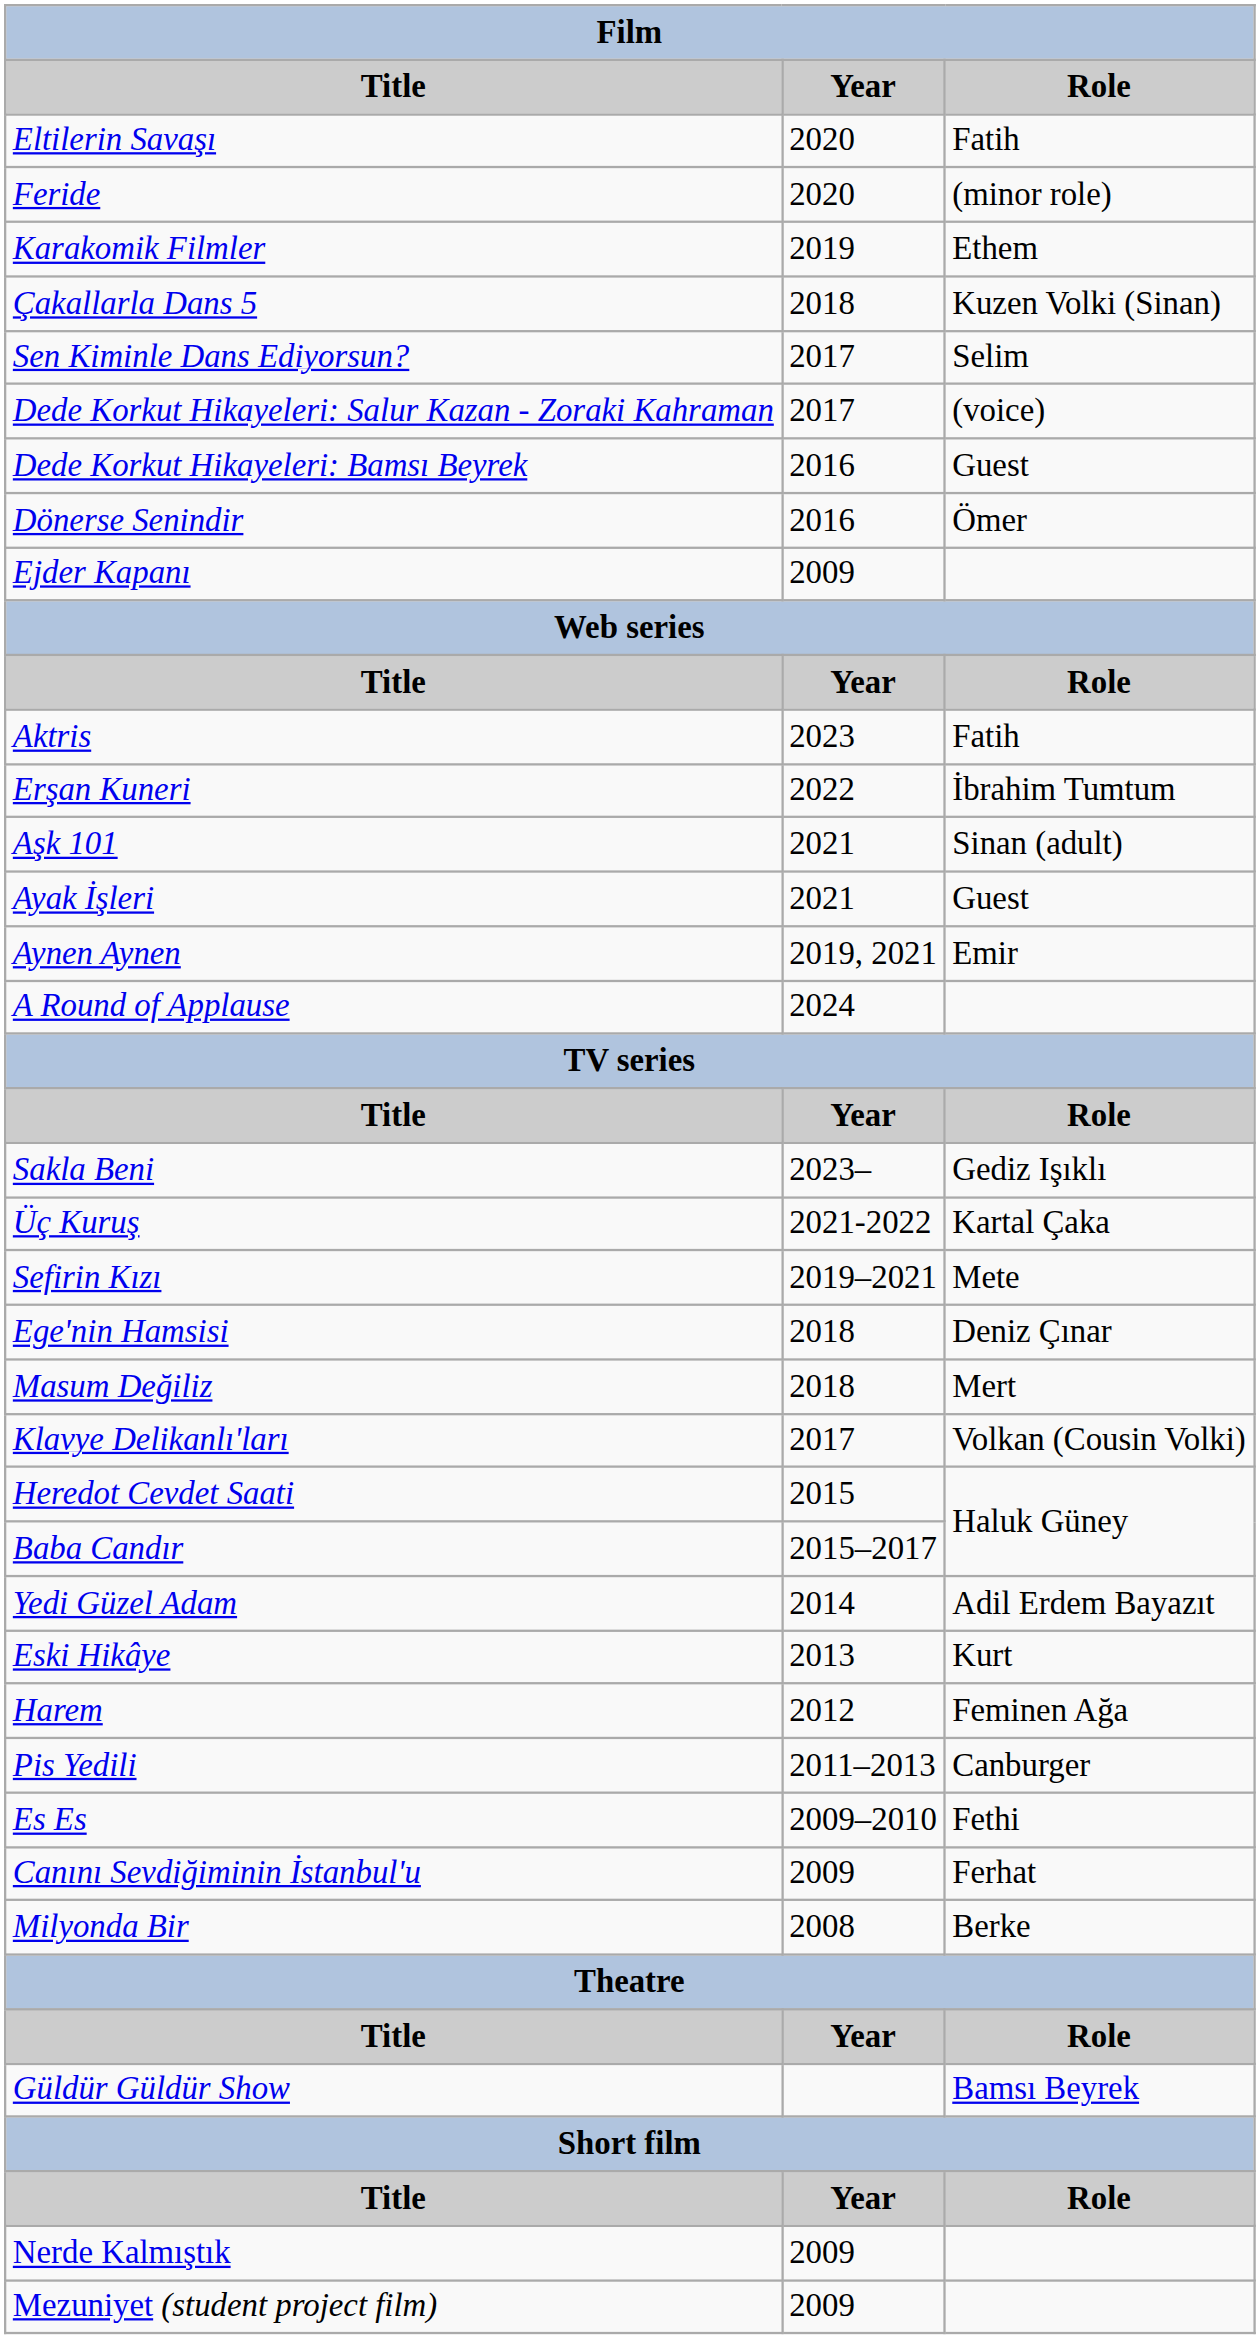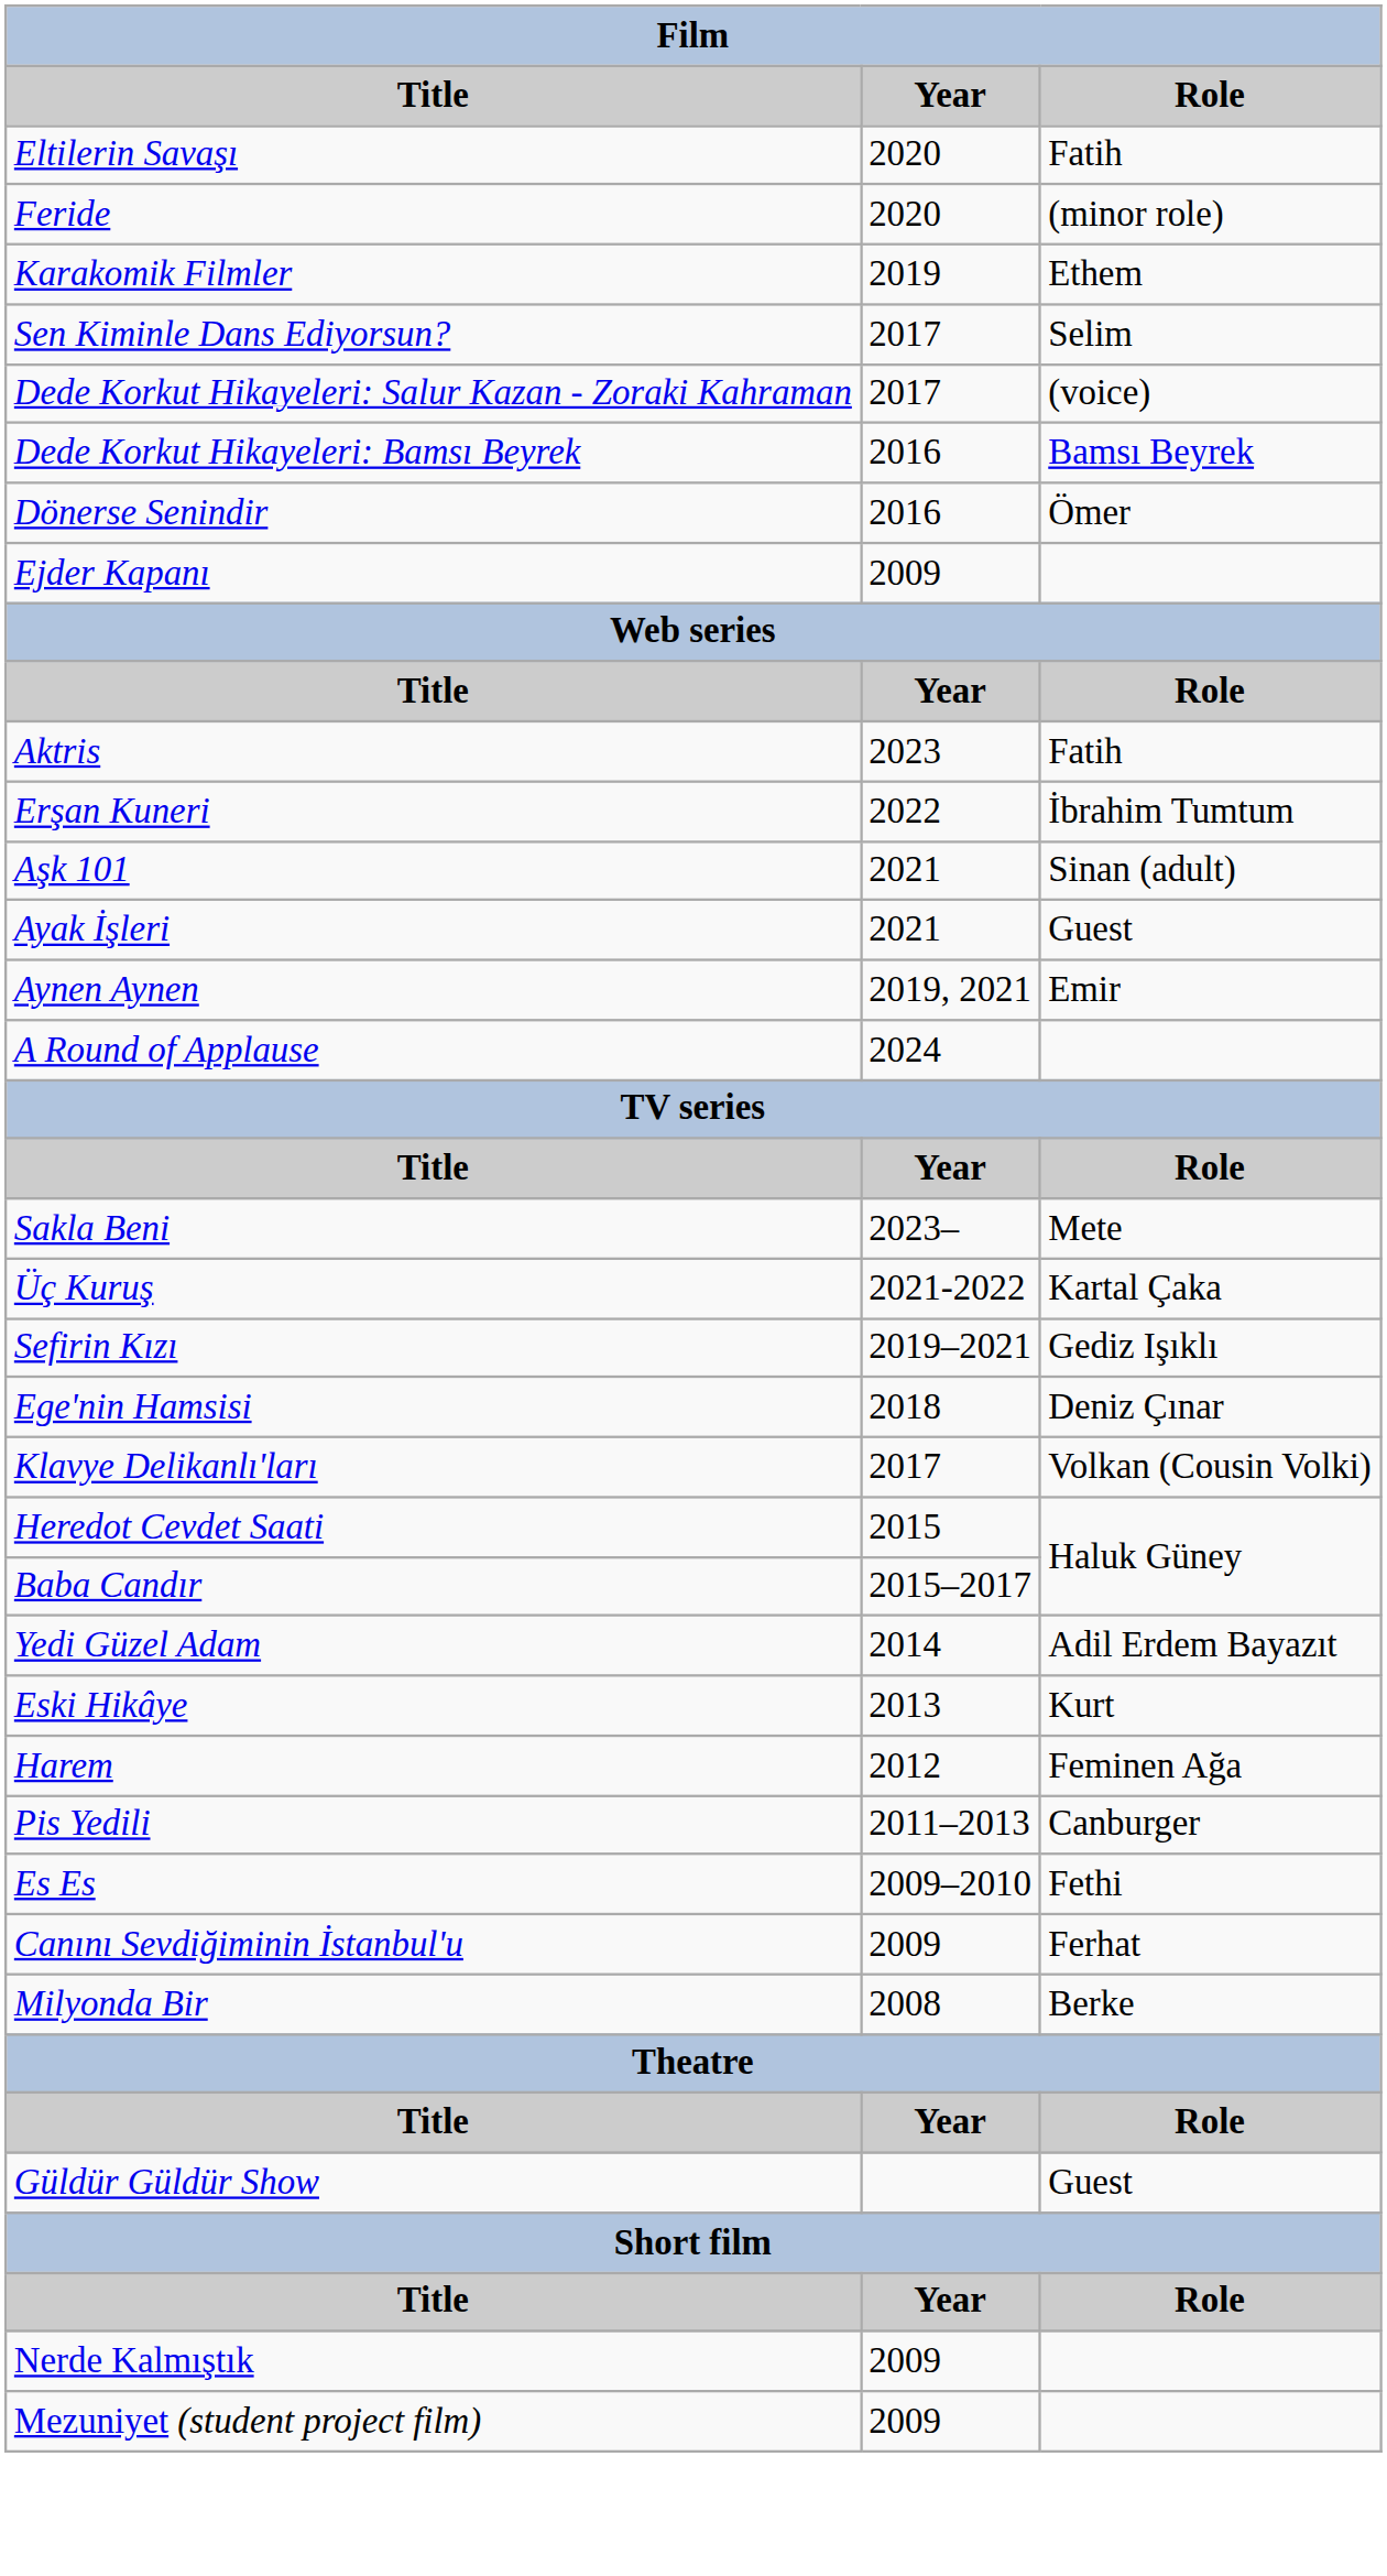 <table class="wikitable" style="font-size:90%">
 <tr>
 <th colspan="3" style="background:LightSteelBlue">Film</th>
 </tr>
 <tr>
 <th style="background:#CCCCCC">Title</th>
 <th style="background:#CCCCCC">Year</th>
 <th style="background:#CCCCCC">Role</th>
 </tr>
 <tr>
 <td><em><a href='#'>Eltilerin Savaşı</a></em></td>
 <td>2020</td>
 <td>Fatih</td>
 </tr>
 <tr>
 <td><em><a href='#'>Feride</a></em></td>
 <td>2020</td>
 <td>(minor role)</td>
 </tr>
 <tr>
 <td><em><a href='#'>Karakomik Filmler</a></em></td>
 <td>2019</td>
 <td>Ethem</td>
 </tr>
 <tr>
-<td><em><a href='#'>Çakallarla Dans 5</a></em></td>
-<td>2018</td>
-<td>Kuzen Volki (Sinan)</td>
-</tr>
-<tr>
 <td><em><a href='#'>Sen Kiminle Dans Ediyorsun?</a></em></td>
 <td>2017</td>
 <td>Selim</td>
 </tr>
 <tr>
 <td><em><a href='#'>Dede Korkut Hikayeleri: Salur Kazan - Zoraki Kahraman</a></em></td>
 <td>2017</td>
 <td>(voice)</td>
 </tr>
 <tr>
 <td><em><a href='#'>Dede Korkut Hikayeleri: Bamsı Beyrek</a></em></td>
 <td>2016</td>
-<td>Guest</td>
+<td><a href='#'>Bamsı Beyrek</a></td>
 </tr>
 <tr>
 <td><em><a href='#'>Dönerse Senindir</a></em></td>
 <td>2016</td>
 <td>Ömer</td>
 </tr>
 <tr>
 <td><em><a href='#'>Ejder Kapanı</a></em></td>
 <td>2009</td>
 <td></td>
 </tr>
 <tr>
 <th colspan="3" style="background:LightSteelBlue">Web series</th>
 </tr>
 <tr>
 <th style="background:#CCCCCC">Title</th>
 <th style="background:#CCCCCC">Year</th>
 <th style="background:#CCCCCC">Role</th>
 </tr>
 <tr>
 <td><em><a href='#'>Aktris</a></em></td>
 <td>2023</td>
 <td>Fatih</td>
 </tr>
 <tr>
 <td><em><a href='#'>Erşan Kuneri</a></em></td>
 <td>2022</td>
 <td>İbrahim Tumtum</td>
 </tr>
 <tr>
 <td><em><a href='#'>Aşk 101</a></em></td>
 <td>2021</td>
 <td>Sinan (adult)</td>
 </tr>
 <tr>
 <td><em><a href='#'>Ayak İşleri</a></em></td>
 <td>2021</td>
 <td>Guest</td>
 </tr>
 <tr>
 <td><em><a href='#'>Aynen Aynen</a></em></td>
 <td>2019, 2021</td>
 <td>Emir</td>
 </tr>
 <tr>
 <td><em><a href='#'>A Round of Applause</a></em></td>
 <td>2024</td>
 <td></td>
 </tr>
 <tr>
 <th colspan="3" style="background:LightSteelBlue">TV series</th>
 </tr>
 <tr>
 <th style="background:#CCCCCC">Title</th>
 <th style="background:#CCCCCC">Year</th>
 <th style="background:#CCCCCC">Role</th>
 </tr>
 <tr>
 <td><em><a href='#'>Sakla Beni</a></em></td>
 <td>2023–</td>
-<td>Gediz Işıklı</td>
+<td>Mete</td>
 </tr>
 <tr>
 <td><em><a href='#'>Üç Kuruş</a></em></td>
 <td>2021-2022</td>
 <td>Kartal Çaka</td>
 </tr>
 <tr>
 <td><em><a href='#'>Sefirin Kızı</a></em></td>
 <td>2019–2021</td>
-<td>Mete</td>
+<td>Gediz Işıklı</td>
 </tr>
 <tr>
 <td><em><a href='#'>Ege'nin Hamsisi</a></em></td>
 <td>2018</td>
 <td>Deniz Çınar</td>
-</tr>
-<tr>
-<td><em><a href='#'>Masum Değiliz</a></em></td>
-<td>2018</td>
-<td>Mert</td>
 </tr>
 <tr>
 <td><em><a href='#'>Klavye Delikanlı'ları</a></em></td>
 <td>2017</td>
 <td>Volkan (Cousin Volki)</td>
 </tr>
 <tr>
 <td><em><a href='#'>Heredot Cevdet Saati</a></em></td>
 <td>2015</td>
 <td rowspan="2">Haluk Güney</td>
 </tr>
 <tr>
 <td><em><a href='#'>Baba Candır</a></em></td>
 <td>2015–2017</td>
 </tr>
 <tr>
 <td><em><a href='#'>Yedi Güzel Adam</a></em></td>
 <td>2014</td>
 <td>Adil Erdem Bayazıt</td>
 </tr>
 <tr>
 <td><em><a href='#'>Eski Hikâye</a></em></td>
 <td>2013</td>
 <td>Kurt</td>
 </tr>
 <tr>
 <td><em><a href='#'>Harem</a></em></td>
 <td>2012</td>
 <td>Feminen Ağa</td>
 </tr>
 <tr>
 <td><em><a href='#'>Pis Yedili</a></em></td>
 <td>2011–2013</td>
 <td>Canburger</td>
 </tr>
 <tr>
 <td><em><a href='#'>Es Es</a></em></td>
 <td>2009–2010</td>
 <td>Fethi</td>
 </tr>
 <tr>
 <td><em><a href='#'>Canını Sevdiğiminin İstanbul'u</a></em></td>
 <td>2009</td>
 <td>Ferhat</td>
 </tr>
 <tr>
 <td><em><a href='#'>Milyonda Bir</a></em></td>
 <td>2008</td>
 <td>Berke</td>
 </tr>
 <tr>
 <th colspan="3" style="background:LightSteelBlue">Theatre</th>
 </tr>
 <tr>
 <th style="background:#CCCCCC">Title</th>
 <th style="background:#CCCCCC">Year</th>
 <th style="background:#CCCCCC">Role</th>
 </tr>
 <tr>
 <td><em><a href='#'>Güldür Güldür Show</a></td>
 <td></td>
-<td><a href='#'>Bamsı Beyrek</a></td>
+<td>Guest</td>
 </tr>
 <tr>
 <th colspan="3" style="background:LightSteelBlue">Short film</th>
 </tr>
 <tr>
 <th style="background:#CCCCCC">Title</th>
 <th style="background:#CCCCCC">Year</th>
 <th style="background:#CCCCCC">Role</th>
 </tr>
 <tr>
 <td></em><a href='#'>Nerde Kalmıştık</a><em></td>
 <td>2009</td>
 <td></td>
 </tr>
 <tr>
 <td></em><a href='#'>Mezuniyet</a><em> (student project film)</td>
 <td>2009</td>
 <td></td>
 </tr>
 </table>
